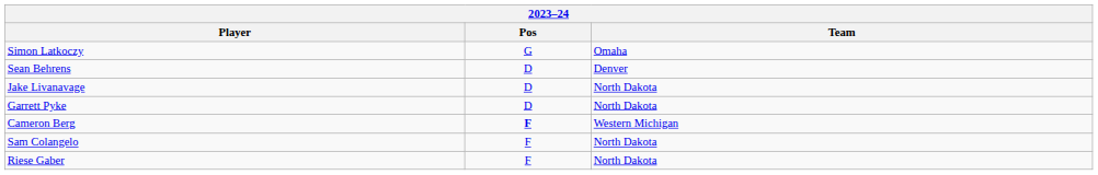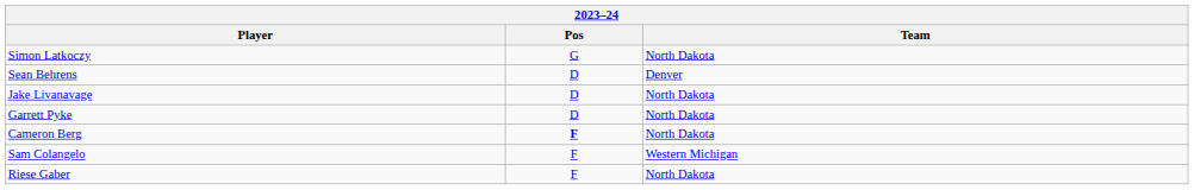 <table class="wikitable" width=95%>
 <tr>
 <th colspan=3><a href='#'>2023–24</a></th>
 </tr>
 <tr>
 <th>Player</th>
 <th>Pos</th>
 <th>Team</th>
 </tr>
 <tr>
 <td><a href='#'>Simon Latkoczy</a></td>
 <td align=center><a href='#'>G</a></td>
-<td><a href='#'>Omaha</a></td>
+<td><a href='#'>North Dakota</a></td>
 </tr>
 <tr>
 <td><a href='#'>Sean Behrens</a></td>
 <td align=center><a href='#'>D</a></td>
 <td><a href='#'>Denver</a></td>
 </tr>
 <tr>
 <td><a href='#'>Jake Livanavage</a></td>
 <td align=center><a href='#'>D</a></td>
 <td><a href='#'>North Dakota</a></td>
 </tr>
 <tr>
 <td><a href='#'>Garrett Pyke</a></td>
 <td align=center><a href='#'>D</a></td>
 <td><a href='#'>North Dakota</a></td>
 </tr>
 <tr>
 <td><a href='#'>Cameron Berg</a></td>
 <td align=center><strong><a href='#'>F</a></strong></td>
-<td><a href='#'>Western Michigan</a></td>
+<td><a href='#'>North Dakota</a></td>
 </tr>
 <tr>
 <td><a href='#'>Sam Colangelo</a></td>
 <td align=center><a href='#'>F</a></td>
-<td><a href='#'>North Dakota</a></td>
+<td><a href='#'>Western Michigan</a></td>
 </tr>
 <tr>
 <td><a href='#'>Riese Gaber</a></td>
 <td align=center><a href='#'>F</a></td>
 <td><a href='#'>North Dakota</a></td>
 </tr>
 </table>
